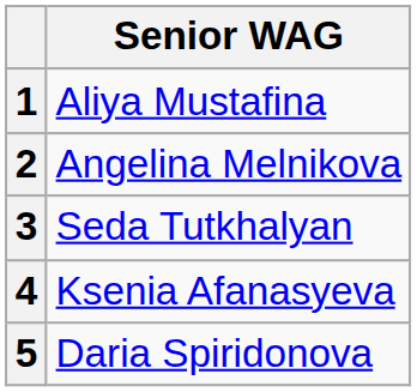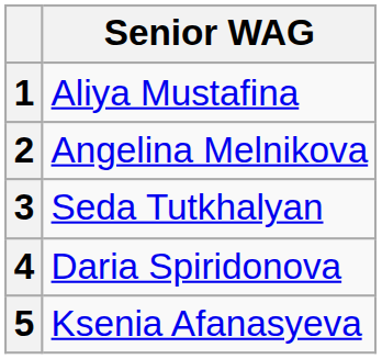 <table class="wikitable">
 <tr>
 <th></th>
 <th>Senior WAG</th>
 </tr>
 <tr>
 <th>1</th>
 <td><a href='#'>Aliya Mustafina</a></td>
 </tr>
 <tr>
 <th>2</th>
 <td><a href='#'>Angelina Melnikova</a></td>
 </tr>
 <tr>
 <th>3</th>
 <td><a href='#'>Seda Tutkhalyan</a></td>
 </tr>
 <tr>
 <th>4</th>
-<td><a href='#'>Ksenia Afanasyeva</a></td>
+<td><a href='#'>Daria Spiridonova</a></td>
 </tr>
 <tr>
 <th>5</th>
-<td><a href='#'>Daria Spiridonova</a></td>
+<td><a href='#'>Ksenia Afanasyeva</a></td>
 </tr>
 </table>
